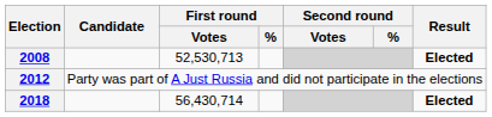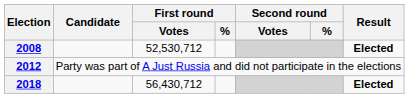 <table class=wikitable style=text-align:center>
 <tr>
 <th rowspan="2"><strong>Election</strong></th>
 <th rowspan="2">Candidate</th>
 <th colspan="2" scope="col">First round</th>
 <th colspan="2">Second round</th>
 <th rowspan="2">Result</th>
 </tr>
 <tr>
 <th><strong>Votes</strong></th>
 <th><strong>%</strong></th>
 <th><strong>Votes</strong></th>
 <th><strong>%</strong></th>
 </tr>
 <tr>
 <th><a href='#'>2008</a></th>
 <td></td>
-<td>52,530,713</td>
+<td>52,530,712</td>
 <td></td>
 <td bgcolor=lightgrey colspan=2></td>
 <td><strong>Elected</strong> </td>
 </tr>
 <tr>
 <th><a href='#'>2012</a></th>
 <td rowspan=1 colspan=6>Party was part of <a href='#'>A Just Russia</a> and did not participate in the elections</td>
 </tr>
 <tr>
 <th><a href='#'>2018</a></th>
 <td></td>
-<td>56,430,714</td>
+<td>56,430,712</td>
 <td></td>
 <td bgcolor=lightgrey colspan=2></td>
 <td><strong>Elected</strong> </td>
 </tr>
 </table>
